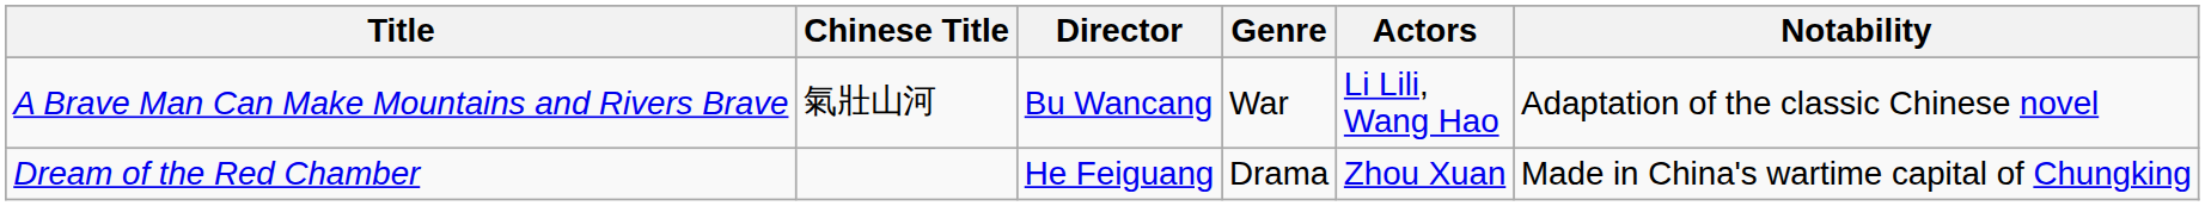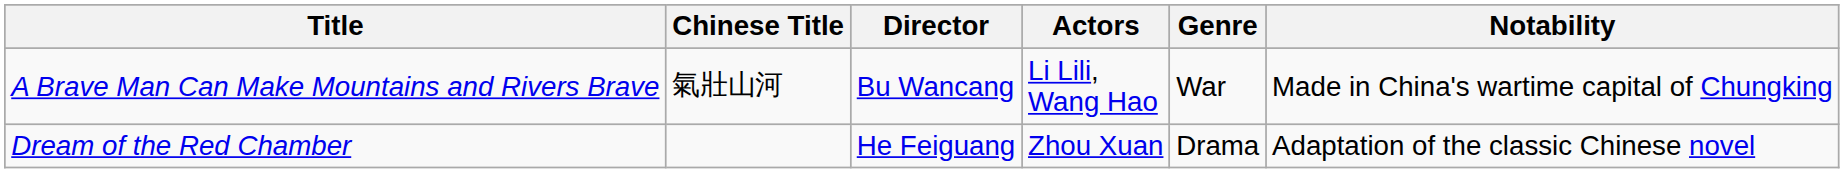 <table class="wikitable">
 <tr>
 <th>Title</th>
 <th>Chinese Title</th>
 <th>Director</th>
+<th>Actors</th>
 <th>Genre</th>
-<th>Actors</th>
 <th>Notability</th>
 </tr>
 <tr>
 <td><em><a href='#'>A Brave Man Can Make Mountains and Rivers Brave</a></em></td>
 <td>氣壯山河</td>
 <td><a href='#'>Bu Wancang</a></td>
+<td><a href='#'>Li Lili</a>,<br><a href='#'>Wang Hao</a></td>
 <td>War</td>
-<td><a href='#'>Li Lili</a>,<br><a href='#'>Wang Hao</a></td>
-<td>Adaptation of the classic Chinese <a href='#'>novel</a></td>
+<td>Made in China's wartime capital of <a href='#'>Chungking</a></td>
 </tr>
 <tr>
 <td><em><a href='#'>Dream of the Red Chamber</a></em></td>
 <td></td>
 <td><a href='#'>He Feiguang</a></td>
+<td><a href='#'>Zhou Xuan</a></td>
 <td>Drama</td>
-<td><a href='#'>Zhou Xuan</a></td>
-<td>Made in China's wartime capital of <a href='#'>Chungking</a></td>
+<td>Adaptation of the classic Chinese <a href='#'>novel</a></td>
 </tr>
 </table>
